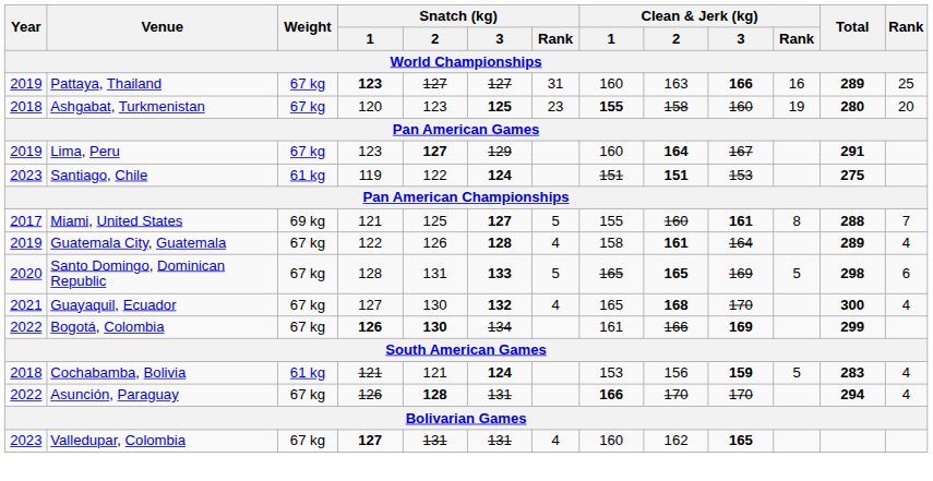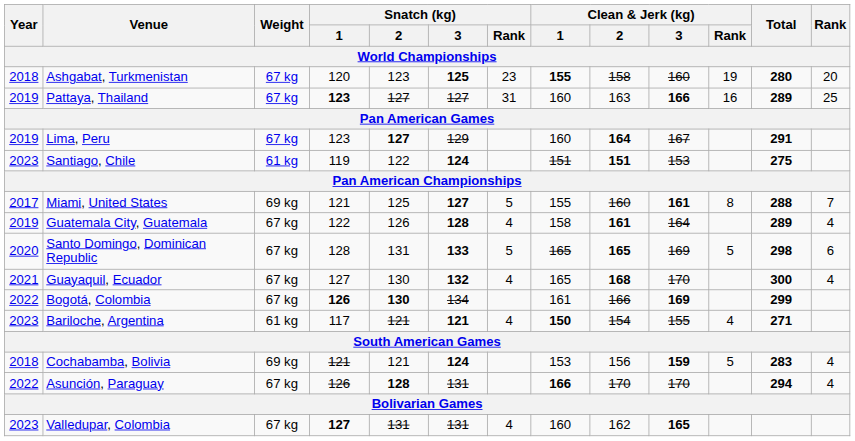 <table class = "wikitable" style="text-align:center;">
 <tr>
 <th rowspan=2 width=40>Year</th>
 <th rowspan=2 width=250>Venue</th>
 <th rowspan=2 width=60>Weight</th>
 <th colspan=4>Snatch (kg)</th>
 <th colspan=4>Clean & Jerk (kg)</th>
 <th rowspan=2 width=65>Total</th>
 <th rowspan=2 width=40>Rank</th>
 </tr>
 <tr>
 <th width=65>1</th>
 <th width=65>2</th>
 <th width=65>3</th>
 <th width=45>Rank</th>
 <th width=65>1</th>
 <th width=65>2</th>
 <th width=65>3</th>
 <th width=45>Rank</th>
 </tr>
 <tr>
 <th colspan=13><a href='#'>World Championships</a></th>
 </tr>
 <tr>
+<td><a href='#'>2018</a></td>
+<td align=left> <a href='#'>Ashgabat</a>, <a href='#'>Turkmenistan</a></td>
+<td><a href='#'>67 kg</a></td>
+<td>120</td>
+<td>123</td>
+<td><strong>125</strong></td>
+<td>23</td>
+<td><strong>155</strong></td>
+<td><s>158</s></td>
+<td><s>160</s></td>
+<td>19</td>
+<td><strong>280</strong></td>
+<td>20</td>
+</tr>
+<tr>
 <td><a href='#'>2019</a></td>
 <td align=left> <a href='#'>Pattaya</a>, <a href='#'>Thailand</a></td>
 <td><a href='#'>67 kg</a></td>
 <td><strong>123</strong></td>
 <td><s>127</s></td>
 <td><s>127</s></td>
 <td>31</td>
 <td>160</td>
 <td>163</td>
 <td><strong>166</strong></td>
 <td>16</td>
 <td><strong>289</strong></td>
 <td>25</td>
-</tr>
-<tr>
-<td><a href='#'>2018</a></td>
-<td align=left> <a href='#'>Ashgabat</a>, <a href='#'>Turkmenistan</a></td>
-<td><a href='#'>67 kg</a></td>
-<td>120</td>
-<td>123</td>
-<td><strong>125</strong></td>
-<td>23</td>
-<td><strong>155</strong></td>
-<td><s>158</s></td>
-<td><s>160</s></td>
-<td>19</td>
-<td><strong>280</strong></td>
-<td>20</td>
 </tr>
 <tr>
 <th colspan=13><a href='#'>Pan American Games</a></th>
 </tr>
 <tr>
 <td><a href='#'>2019</a></td>
 <td align=left> <a href='#'>Lima</a>, <a href='#'>Peru</a></td>
 <td><a href='#'>67 kg</a></td>
 <td>123</td>
 <td><strong>127</strong></td>
 <td><s>129</s></td>
 <td></td>
 <td>160</td>
 <td><strong>164</strong></td>
 <td><s>167</s></td>
 <td></td>
 <td><strong>291</strong></td>
 <td></td>
 </tr>
 <tr>
 <td><a href='#'>2023</a></td>
 <td align=left> <a href='#'>Santiago</a>, <a href='#'>Chile</a></td>
 <td><a href='#'>61 kg</a></td>
 <td>119</td>
 <td>122</td>
 <td><strong>124</strong></td>
 <td></td>
 <td><s>151</s></td>
 <td><strong>151</strong></td>
 <td><s>153</s></td>
 <td></td>
 <td><strong>275</strong></td>
 <td></td>
 </tr>
 <tr>
 <th colspan=13><a href='#'>Pan American Championships</a></th>
 </tr>
 <tr>
 <td><a href='#'>2017</a></td>
 <td align=left> <a href='#'>Miami</a>, <a href='#'>United States</a></td>
 <td>69 kg</td>
 <td>121</td>
 <td>125</td>
 <td><strong>127</strong></td>
 <td>5</td>
 <td>155</td>
 <td><s>160</s></td>
 <td><strong>161</strong></td>
 <td>8</td>
 <td><strong>288</strong></td>
 <td>7</td>
 </tr>
 <tr>
 <td><a href='#'>2019</a></td>
 <td align=left> <a href='#'>Guatemala City</a>, <a href='#'>Guatemala</a></td>
 <td>67 kg</td>
 <td>122</td>
 <td>126</td>
 <td><strong>128</strong></td>
 <td>4</td>
 <td>158</td>
 <td><strong>161</strong></td>
 <td><s>164</s></td>
 <td></td>
 <td><strong>289</strong></td>
 <td>4</td>
 </tr>
 <tr>
 <td><a href='#'>2020</a></td>
 <td align=left> <a href='#'>Santo Domingo</a>, <a href='#'>Dominican Republic</a></td>
 <td>67 kg</td>
 <td>128</td>
 <td>131</td>
 <td><strong>133</strong></td>
 <td>5</td>
 <td><s>165</s></td>
 <td><strong>165</strong></td>
 <td><s>169</s></td>
 <td>5</td>
 <td><strong>298</strong></td>
 <td>6</td>
 </tr>
 <tr>
 <td><a href='#'>2021</a></td>
 <td align=left> <a href='#'>Guayaquil</a>, <a href='#'>Ecuador</a></td>
 <td>67 kg</td>
 <td>127</td>
 <td>130</td>
 <td><strong>132</strong></td>
 <td>4</td>
 <td>165</td>
 <td><strong>168</strong></td>
 <td><s>170</s></td>
 <td></td>
 <td><strong>300</strong></td>
 <td>4</td>
 </tr>
 <tr>
 <td><a href='#'>2022</a></td>
 <td align=left> <a href='#'>Bogotá</a>, <a href='#'>Colombia</a></td>
 <td>67 kg</td>
 <td><strong>126</strong></td>
 <td><strong>130</strong></td>
 <td><s>134</s></td>
 <td></td>
 <td>161</td>
 <td><s>166</s></td>
 <td><strong>169</strong></td>
 <td></td>
 <td><strong>299</strong></td>
 <td></td>
 </tr>
 <tr>
+<td><a href='#'>2023</a></td>
+<td align=left> <a href='#'>Bariloche</a>, <a href='#'>Argentina</a></td>
+<td>61 kg</td>
+<td>117</td>
+<td><s>121</s></td>
+<td><strong>121</strong></td>
+<td>4</td>
+<td><strong>150</strong></td>
+<td><s>154</s></td>
+<td><s>155</s></td>
+<td>4</td>
+<td><strong>271</strong></td>
+<td></td>
+</tr>
+<tr>
 <th colspan=13><a href='#'>South American Games</a></th>
 </tr>
 <tr>
 <td><a href='#'>2018</a></td>
 <td align=left> <a href='#'>Cochabamba</a>, <a href='#'>Bolivia</a></td>
-<td><a href='#'>61 kg</a></td>
+<td>69 kg</td>
 <td><s>121</s></td>
 <td>121</td>
 <td><strong>124</strong></td>
 <td></td>
 <td>153</td>
 <td>156</td>
 <td><strong>159</strong></td>
 <td>5</td>
 <td><strong>283</strong></td>
 <td>4</td>
 </tr>
 <tr>
 <td><a href='#'>2022</a></td>
 <td align=left> <a href='#'>Asunción</a>, <a href='#'>Paraguay</a></td>
 <td>67 kg</td>
 <td><s>126</s></td>
 <td><strong>128</strong></td>
 <td><s>131</s></td>
 <td></td>
 <td><strong>166</strong></td>
 <td><s>170</s></td>
 <td><s>170</s></td>
 <td></td>
 <td><strong>294</strong></td>
 <td>4</td>
 </tr>
 <tr>
 <th colspan=13><a href='#'>Bolivarian Games</a></th>
 </tr>
 <tr>
 <td><a href='#'>2023</a></td>
 <td align=left> <a href='#'>Valledupar</a>, <a href='#'>Colombia</a></td>
 <td>67 kg</td>
 <td><strong>127</strong></td>
 <td><s>131</s></td>
 <td><s>131</s></td>
 <td>4</td>
 <td>160</td>
 <td>162</td>
 <td><strong>165</strong></td>
 <td></td>
 <td></td>
 <td></td>
 </tr>
 </table>
